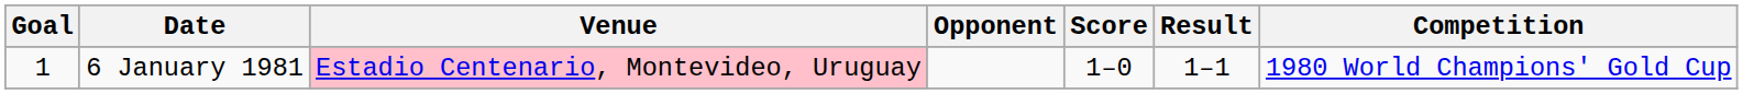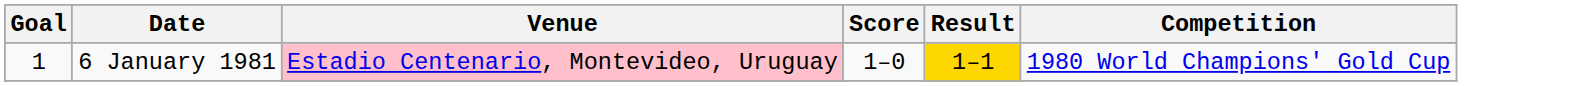 <table class="wikitable">
 <tr>
 <th>Goal</th>
 <th>Date</th>
 <th>Venue</th>
-<th>Opponent</th>
 <th>Score</th>
 <th>Result</th>
 <th>Competition</th>
 </tr>
 <tr>
 <td align=center>1</td>
 <td>6 January 1981</td>
 <td style="background: pink;"><a href='#'>Estadio Centenario</a>, Montevideo, Uruguay</td>
-<td></td>
 <td align=center>1–0</td>
-<td align=center>1–1</td>
+<td align=center style="background: gold;">1–1</td>
 <td><a href='#'>1980 World Champions' Gold Cup</a></td>
 </tr>
 </table>
